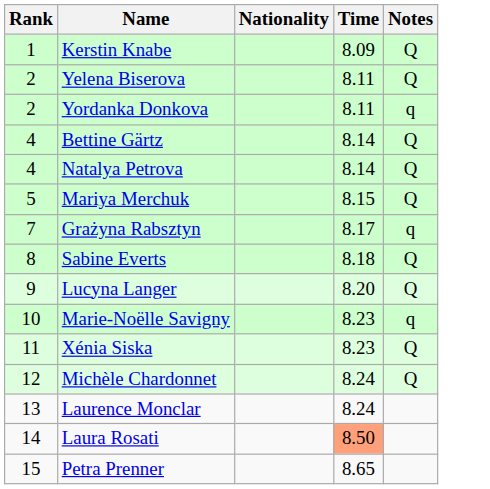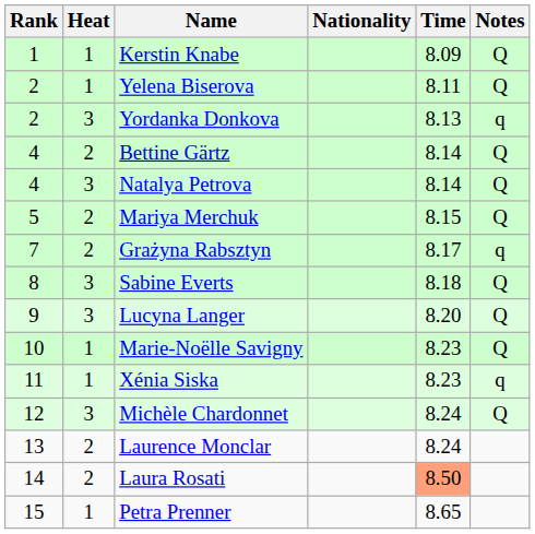 <table class="wikitable sortable" style="text-align:center">
 <tr>
 <th>Rank</th>
+<th>Heat</th>
 <th>Name</th>
 <th>Nationality</th>
 <th>Time</th>
 <th>Notes</th>
 </tr>
 <tr bgcolor=ccffcc>
+<td>1</td>
 <td>1</td>
 <td align="left"><a href='#'>Kerstin Knabe</a></td>
 <td align=left></td>
 <td>8.09</td>
 <td>Q</td>
 </tr>
 <tr bgcolor=ccffcc>
 <td>2</td>
+<td>1</td>
 <td align="left"><a href='#'>Yelena Biserova</a></td>
 <td align=left></td>
 <td>8.11</td>
 <td>Q</td>
 </tr>
 <tr bgcolor=ccffcc>
 <td>2</td>
+<td>3</td>
 <td align="left"><a href='#'>Yordanka Donkova</a></td>
 <td align=left></td>
-<td>8.11</td>
+<td>8.13</td>
 <td>q</td>
 </tr>
 <tr bgcolor=ccffcc>
 <td>4</td>
+<td>2</td>
 <td align="left"><a href='#'>Bettine Gärtz</a></td>
 <td align=left></td>
 <td>8.14</td>
 <td>Q</td>
 </tr>
 <tr bgcolor=ccffcc>
 <td>4</td>
+<td>3</td>
 <td align="left"><a href='#'>Natalya Petrova</a></td>
 <td align=left></td>
 <td>8.14</td>
 <td>Q</td>
 </tr>
 <tr bgcolor=ccffcc>
 <td>5</td>
+<td>2</td>
 <td align="left"><a href='#'>Mariya Merchuk</a></td>
 <td align=left></td>
 <td>8.15</td>
 <td>Q</td>
 </tr>
 <tr bgcolor=ccffcc>
 <td>7</td>
+<td>2</td>
 <td align="left"><a href='#'>Grażyna Rabsztyn</a></td>
 <td align=left></td>
 <td>8.17</td>
 <td>q</td>
 </tr>
 <tr bgcolor=ccffcc>
 <td>8</td>
+<td>3</td>
 <td align="left"><a href='#'>Sabine Everts</a></td>
 <td align=left></td>
 <td>8.18</td>
 <td>Q</td>
 </tr>
 <tr bgcolor=ddffdd>
 <td>9</td>
+<td>3</td>
 <td align="left"><a href='#'>Lucyna Langer</a></td>
 <td align=left></td>
 <td>8.20</td>
 <td>Q</td>
 </tr>
 <tr bgcolor=ccffcc>
 <td>10</td>
+<td>1</td>
 <td align="left"><a href='#'>Marie-Noëlle Savigny</a></td>
+<td align=left></td>
+<td>8.23</td>
+<td>Q</td>
+</tr>
+<tr bgcolor=ddffdd>
+<td>11</td>
+<td>1</td>
+<td align="left"><a href='#'>Xénia Siska</a></td>
 <td align=left></td>
 <td>8.23</td>
 <td>q</td>
 </tr>
 <tr bgcolor=ddffdd>
-<td>11</td>
-<td align="left"><a href='#'>Xénia Siska</a></td>
-<td align=left></td>
-<td>8.23</td>
-<td>Q</td>
-</tr>
-<tr bgcolor=ddffdd>
 <td>12</td>
+<td>3</td>
 <td align="left"><a href='#'>Michèle Chardonnet</a></td>
 <td align=left></td>
 <td>8.24</td>
 <td>Q</td>
 </tr>
 <tr>
 <td>13</td>
+<td>2</td>
 <td align="left"><a href='#'>Laurence Monclar</a></td>
 <td align=left></td>
 <td>8.24</td>
 <td></td>
 </tr>
 <tr>
 <td>14</td>
+<td>2</td>
 <td align="left"><a href='#'>Laura Rosati</a></td>
 <td align=left></td>
 <td style="background: lightsalmon;">8.50</td>
 <td></td>
 </tr>
 <tr>
 <td>15</td>
+<td>1</td>
 <td align="left"><a href='#'>Petra Prenner</a></td>
 <td align=left></td>
 <td>8.65</td>
 <td></td>
 </tr>
 </table>
